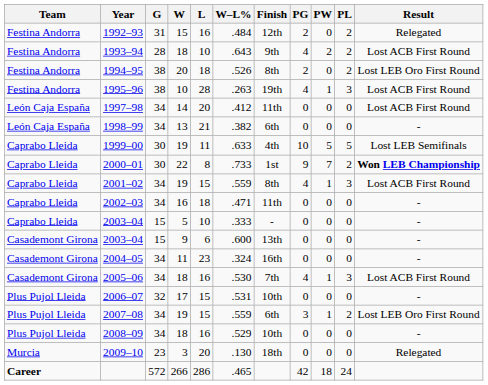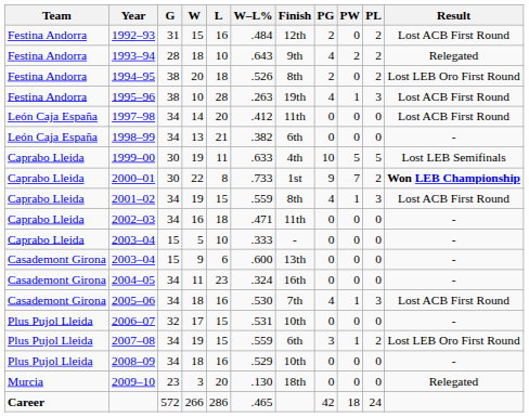 <table class="wikitable sortable" style="font-size:95%; text-align:right;">
 <tr>
 <th>Team</th>
 <th>Year</th>
 <th>G</th>
 <th>W</th>
 <th>L</th>
 <th>W–L%</th>
 <th>Finish</th>
 <th>PG</th>
 <th>PW</th>
 <th>PL</th>
 <th>Result</th>
 </tr>
 <tr>
 <td align="left"><a href='#'>Festina Andorra</a></td>
 <td align="left"><a href='#'>1992&ndash;93</a></td>
 <td>31</td>
 <td>15</td>
 <td>16</td>
 <td>.484</td>
 <td align="center">12th</td>
 <td>2</td>
 <td>0</td>
 <td>2</td>
-<td align="center">Relegated</td>
+<td align="center">Lost ACB First Round</td>
 </tr>
 <tr>
 <td align="left"><a href='#'>Festina Andorra</a></td>
 <td align="left"><a href='#'>1993&ndash;94</a></td>
 <td>28</td>
 <td>18</td>
 <td>10</td>
 <td>.643</td>
 <td align="center">9th</td>
 <td>4</td>
 <td>2</td>
 <td>2</td>
-<td align="center">Lost ACB First Round</td>
+<td align="center">Relegated</td>
 </tr>
 <tr>
 <td align="left"><a href='#'>Festina Andorra</a></td>
 <td align="left"><a href='#'>1994&ndash;95</a></td>
 <td>38</td>
 <td>20</td>
 <td>18</td>
 <td>.526</td>
 <td align="center">8th</td>
 <td>2</td>
 <td>0</td>
 <td>2</td>
 <td align="center">Lost LEB Oro First Round</td>
 </tr>
 <tr>
 <td align="left"><a href='#'>Festina Andorra</a></td>
 <td align="left"><a href='#'>1995&ndash;96</a></td>
 <td>38</td>
 <td>10</td>
 <td>28</td>
 <td>.263</td>
 <td align="center">19th</td>
 <td>4</td>
 <td>1</td>
 <td>3</td>
 <td align="center">Lost ACB First Round</td>
 </tr>
 <tr>
 <td align="left"><a href='#'>León Caja España</a></td>
 <td align="left"><a href='#'>1997&ndash;98</a></td>
 <td>34</td>
 <td>14</td>
 <td>20</td>
 <td>.412</td>
 <td align="center">11th</td>
 <td>0</td>
 <td>0</td>
 <td>0</td>
 <td align="center">Lost ACB First Round</td>
 </tr>
 <tr>
 <td align="left"><a href='#'>León Caja España</a></td>
 <td align="left"><a href='#'>1998&ndash;99</a></td>
 <td>34</td>
 <td>13</td>
 <td>21</td>
 <td>.382</td>
 <td align="center">6th</td>
 <td>0</td>
 <td>0</td>
 <td>0</td>
 <td align="center">-</td>
 </tr>
 <tr>
 <td align="left"><a href='#'>Caprabo Lleida</a></td>
 <td align="left"><a href='#'>1999&ndash;00</a></td>
 <td>30</td>
 <td>19</td>
 <td>11</td>
 <td>.633</td>
 <td align="center">4th</td>
 <td>10</td>
 <td>5</td>
 <td>5</td>
 <td align="center">Lost LEB Semifinals</td>
 </tr>
 <tr>
 <td align="left"><a href='#'>Caprabo Lleida</a></td>
 <td align="left"><a href='#'>2000&ndash;01</a></td>
 <td>30</td>
 <td>22</td>
 <td>8</td>
 <td>.733</td>
 <td align="center">1st</td>
 <td>9</td>
 <td>7</td>
 <td>2</td>
 <td align="center"><strong>Won <a href='#'>LEB Championship</a></strong></td>
 </tr>
 <tr>
 <td align="left"><a href='#'>Caprabo Lleida</a></td>
 <td align="left"><a href='#'>2001&ndash;02</a></td>
 <td>34</td>
 <td>19</td>
 <td>15</td>
 <td>.559</td>
 <td align="center">8th</td>
 <td>4</td>
 <td>1</td>
 <td>3</td>
 <td align="center">Lost ACB First Round</td>
 </tr>
 <tr>
 <td align="left"><a href='#'>Caprabo Lleida</a></td>
 <td align="left"><a href='#'>2002&ndash;03</a></td>
 <td>34</td>
 <td>16</td>
 <td>18</td>
 <td>.471</td>
 <td align="center">11th</td>
 <td>0</td>
 <td>0</td>
 <td>0</td>
 <td align="center">-</td>
 </tr>
 <tr>
 <td align="left"><a href='#'>Caprabo Lleida</a></td>
 <td align="left"><a href='#'>2003&ndash;04</a></td>
 <td>15</td>
 <td>5</td>
 <td>10</td>
 <td>.333</td>
 <td align="center">-</td>
 <td>0</td>
 <td>0</td>
 <td>0</td>
 <td align="center">-</td>
 </tr>
 <tr>
 <td align="left"><a href='#'>Casademont Girona</a></td>
 <td align="left"><a href='#'>2003&ndash;04</a></td>
 <td>15</td>
 <td>9</td>
 <td>6</td>
 <td>.600</td>
 <td align="center">13th</td>
 <td>0</td>
 <td>0</td>
 <td>0</td>
 <td align="center">-</td>
 </tr>
 <tr>
 <td align="left"><a href='#'>Casademont Girona</a></td>
 <td align="left"><a href='#'>2004&ndash;05</a></td>
 <td>34</td>
 <td>11</td>
 <td>23</td>
 <td>.324</td>
 <td align="center">16th</td>
 <td>0</td>
 <td>0</td>
 <td>0</td>
 <td align="center">-</td>
 </tr>
 <tr>
 <td align="left"><a href='#'>Casademont Girona</a></td>
 <td align="left"><a href='#'>2005&ndash;06</a></td>
 <td>34</td>
 <td>18</td>
 <td>16</td>
 <td>.530</td>
 <td align="center">7th</td>
 <td>4</td>
 <td>1</td>
 <td>3</td>
 <td align="center">Lost ACB First Round</td>
 </tr>
 <tr>
 <td align="left"><a href='#'>Plus Pujol Lleida</a></td>
 <td align="left"><a href='#'>2006–07</a></td>
 <td>32</td>
 <td>17</td>
 <td>15</td>
 <td>.531</td>
 <td align="center">10th</td>
 <td>0</td>
 <td>0</td>
 <td>0</td>
 <td align="center">-</td>
 </tr>
 <tr>
 <td align="left"><a href='#'>Plus Pujol Lleida</a></td>
 <td align="left"><a href='#'>2007–08</a></td>
 <td>34</td>
 <td>19</td>
 <td>15</td>
 <td>.559</td>
 <td align="center">6th</td>
 <td>3</td>
 <td>1</td>
 <td>2</td>
 <td align="center">Lost LEB Oro First Round</td>
 </tr>
 <tr>
 <td align="left"><a href='#'>Plus Pujol Lleida</a></td>
 <td align="left"><a href='#'>2008–09</a></td>
 <td>34</td>
 <td>18</td>
 <td>16</td>
 <td>.529</td>
 <td align="center">10th</td>
 <td>0</td>
 <td>0</td>
 <td>0</td>
 <td align="center">-</td>
 </tr>
 <tr>
 <td align="left"><a href='#'>Murcia</a></td>
 <td align="left"><a href='#'>2009–10</a></td>
 <td>23</td>
 <td>3</td>
 <td>20</td>
 <td>.130</td>
 <td align="center">18th</td>
 <td>0</td>
 <td>0</td>
 <td>0</td>
 <td align="center">Relegated</td>
 </tr>
 <tr>
 <td align="left"><strong>Career</strong></td>
 <td></td>
 <td>572</td>
 <td>266</td>
 <td>286</td>
 <td>.465</td>
 <td></td>
 <td>42</td>
 <td>18</td>
 <td>24</td>
 </tr>
 </table>
